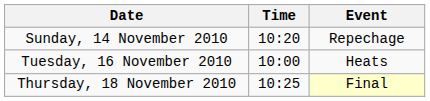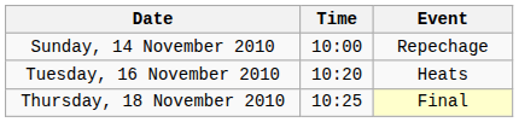 <table class = "wikitable" style="text-align:center;">
 <tr>
 <th width=220>Date</th>
 <th width=50>Time</th>
 <th width=100>Event</th>
 </tr>
 <tr>
 <td>Sunday, 14 November 2010</td>
-<td>10:20</td>
+<td>10:00</td>
 <td>Repechage</td>
 </tr>
 <tr>
 <td>Tuesday, 16 November 2010</td>
-<td>10:00</td>
+<td>10:20</td>
 <td>Heats</td>
 </tr>
 <tr>
 <td>Thursday, 18 November 2010</td>
 <td>10:25</td>
 <td bgcolor=ffffcc>Final</td>
 </tr>
 </table>
